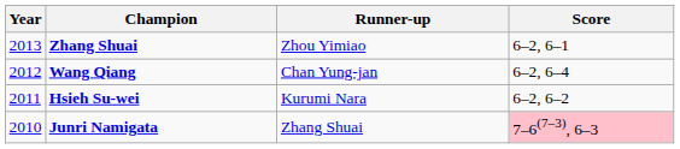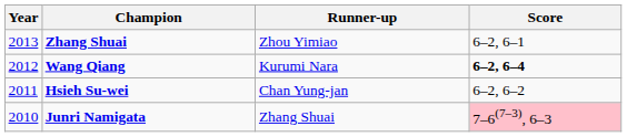 <table class="wikitable" style="font-size:90%">
 <tr>
 <th>Year</th>
 <th width="200">Champion</th>
 <th width="200">Runner-up</th>
 <th width="140">Score</th>
 </tr>
 <tr>
 <td><a href='#'>2013</a></td>
 <td> <strong><a href='#'>Zhang Shuai</a></strong></td>
 <td> <a href='#'>Zhou Yimiao</a></td>
 <td>6–2, 6–1</td>
 </tr>
 <tr>
 <td><a href='#'>2012</a></td>
 <td> <strong><a href='#'>Wang Qiang</a></strong></td>
-<td> <a href='#'>Chan Yung-jan</a></td>
-<td>6–2, 6–4</td>
+<td> <a href='#'>Kurumi Nara</a></td>
+<td><strong>6–2, 6–4</strong></td>
 </tr>
 <tr>
 <td><a href='#'>2011</a></td>
 <td> <strong><a href='#'>Hsieh Su-wei</a></strong></td>
-<td> <a href='#'>Kurumi Nara</a></td>
+<td> <a href='#'>Chan Yung-jan</a></td>
 <td>6–2, 6–2</td>
 </tr>
 <tr>
 <td><a href='#'>2010</a></td>
 <td> <strong><a href='#'>Junri Namigata</a></strong></td>
 <td> <a href='#'>Zhang Shuai</a></td>
 <td style="background: pink;">7–6<sup>(7–3)</sup>, 6–3</td>
 </tr>
 </table>
